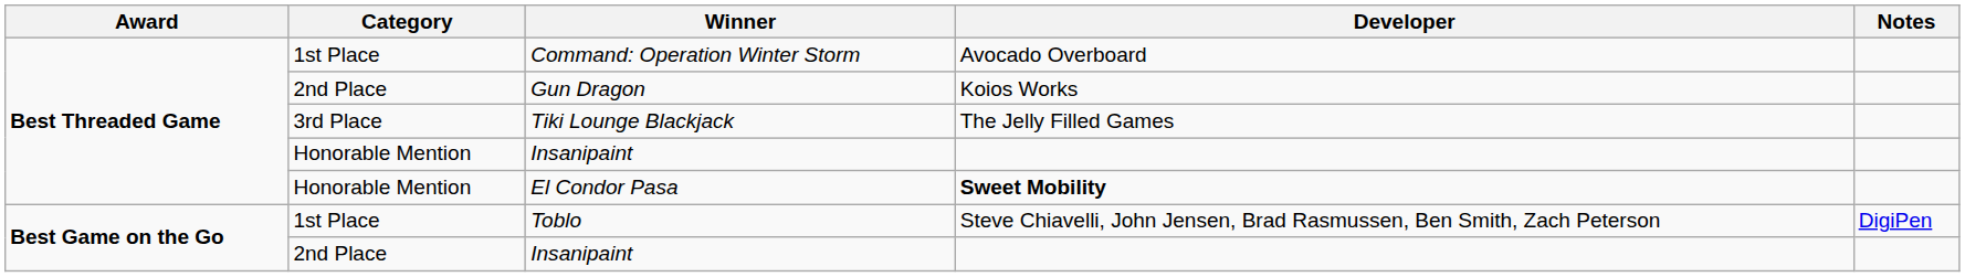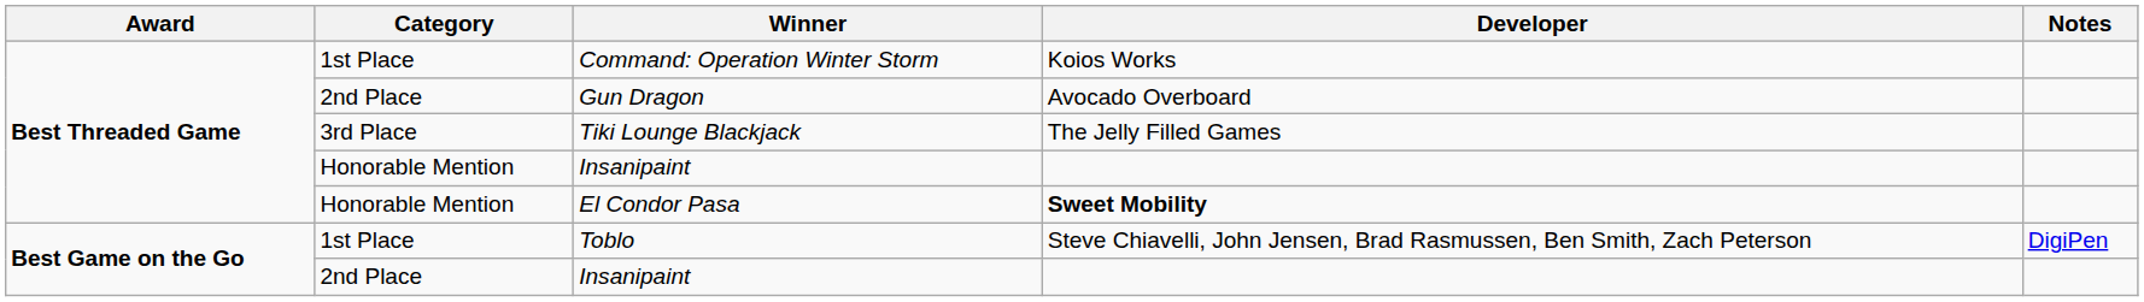 <table class="wikitable" style="font-size:85%;width:100%;">
 <tr>
 <th><strong>Award</strong></th>
 <th><strong>Category</strong></th>
 <th><strong>Winner</strong></th>
 <th><strong>Developer</strong></th>
 <th>Notes</th>
 </tr>
 <tr>
 <td rowspan="5"><strong>Best Threaded Game</strong></td>
 <td>1st Place</td>
 <td><em>Command: Operation Winter Storm</em></td>
-<td>Avocado Overboard</td>
+<td>Koios Works</td>
 <td></td>
 </tr>
 <tr>
 <td>2nd Place</td>
 <td><em>Gun Dragon</em></td>
-<td>Koios Works</td>
+<td>Avocado Overboard</td>
 <td></td>
 </tr>
 <tr>
 <td>3rd Place</td>
 <td><em>Tiki Lounge Blackjack</em></td>
 <td>The Jelly Filled Games</td>
 <td></td>
 </tr>
 <tr>
 <td>Honorable Mention</td>
 <td><em>Insanipaint</em></td>
 <td></td>
 <td></td>
 </tr>
 <tr>
 <td>Honorable Mention</td>
 <td><em>El Condor Pasa</em></td>
 <td><strong>Sweet Mobility</strong></td>
 <td></td>
 </tr>
 <tr>
 <td rowspan="2"><strong>Best Game on the Go</strong></td>
 <td>1st Place</td>
 <td><em>Toblo</em></td>
 <td>Steve Chiavelli, John Jensen, Brad Rasmussen, Ben Smith, Zach Peterson</td>
 <td><a href='#'>DigiPen</a></td>
 </tr>
 <tr>
 <td>2nd Place</td>
 <td><em>Insanipaint</em></td>
 <td></td>
 <td></td>
 </tr>
 </table>
